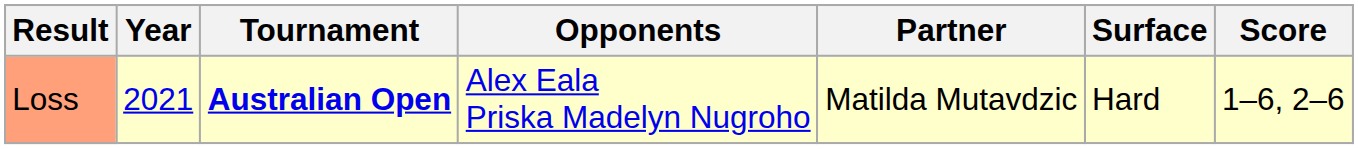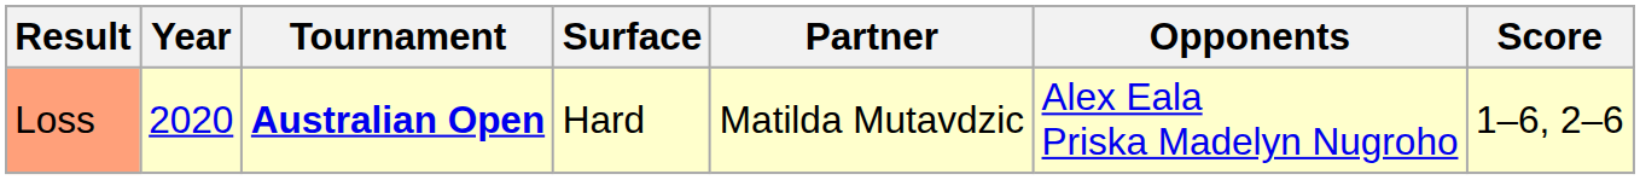 <table class="wikitable" style=font-size:97%>
 <tr>
 <th>Result</th>
 <th>Year</th>
 <th>Tournament</th>
+<th>Surface</th>
+<th>Partner</th>
 <th>Opponents</th>
-<th>Partner</th>
-<th>Surface</th>
 <th>Score</th>
 </tr>
 <tr style="background:#ffc;">
 <td style="background:#ffa07a;">Loss</td>
-<td><a href='#'>2021</a></td>
+<td><a href='#'>2020</a></td>
 <td><strong><a href='#'>Australian Open</a></strong></td>
+<td>Hard</td>
+<td> Matilda Mutavdzic</td>
 <td> <a href='#'>Alex Eala</a><br> <a href='#'>Priska Madelyn Nugroho</a></td>
-<td> Matilda Mutavdzic</td>
-<td>Hard</td>
 <td>1–6, 2–6</td>
 </tr>
 </table>
